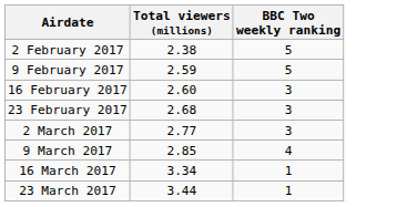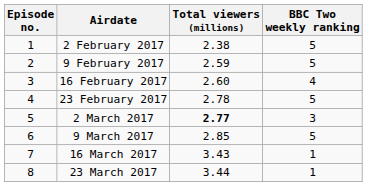 <table class="wikitable" style="text-align:center;">
 <tr>
+<th>Episode<br>no.</th>
 <th>Airdate</th>
 <th>Total viewers<br><small>(millions)</small></th>
 <th>BBC Two<br>weekly ranking</th>
 </tr>
 <tr>
+<td>1</td>
 <td>2 February 2017</td>
 <td>2.38</td>
 <td>5</td>
 </tr>
 <tr>
+<td>2</td>
 <td>9 February 2017</td>
 <td>2.59</td>
 <td>5</td>
 </tr>
 <tr>
+<td>3</td>
 <td>16 February 2017</td>
 <td>2.60</td>
+<td>4</td>
+</tr>
+<tr>
+<td>4</td>
+<td>23 February 2017</td>
+<td>2.78</td>
+<td>5</td>
+</tr>
+<tr>
+<td>5</td>
+<td>2 March 2017</td>
+<td><strong>2.77</strong></td>
 <td>3</td>
 </tr>
 <tr>
-<td>23 February 2017</td>
-<td>2.68</td>
-<td>3</td>
+<td>6</td>
+<td>9 March 2017</td>
+<td>2.85</td>
+<td>5</td>
 </tr>
 <tr>
-<td>2 March 2017</td>
-<td>2.77</td>
-<td>3</td>
-</tr>
-<tr>
-<td>9 March 2017</td>
-<td>2.85</td>
-<td>4</td>
-</tr>
-<tr>
+<td>7</td>
 <td>16 March 2017</td>
-<td>3.34</td>
+<td>3.43</td>
 <td>1</td>
 </tr>
 <tr>
+<td>8</td>
 <td>23 March 2017</td>
 <td>3.44</td>
 <td>1</td>
 </tr>
 </table>
